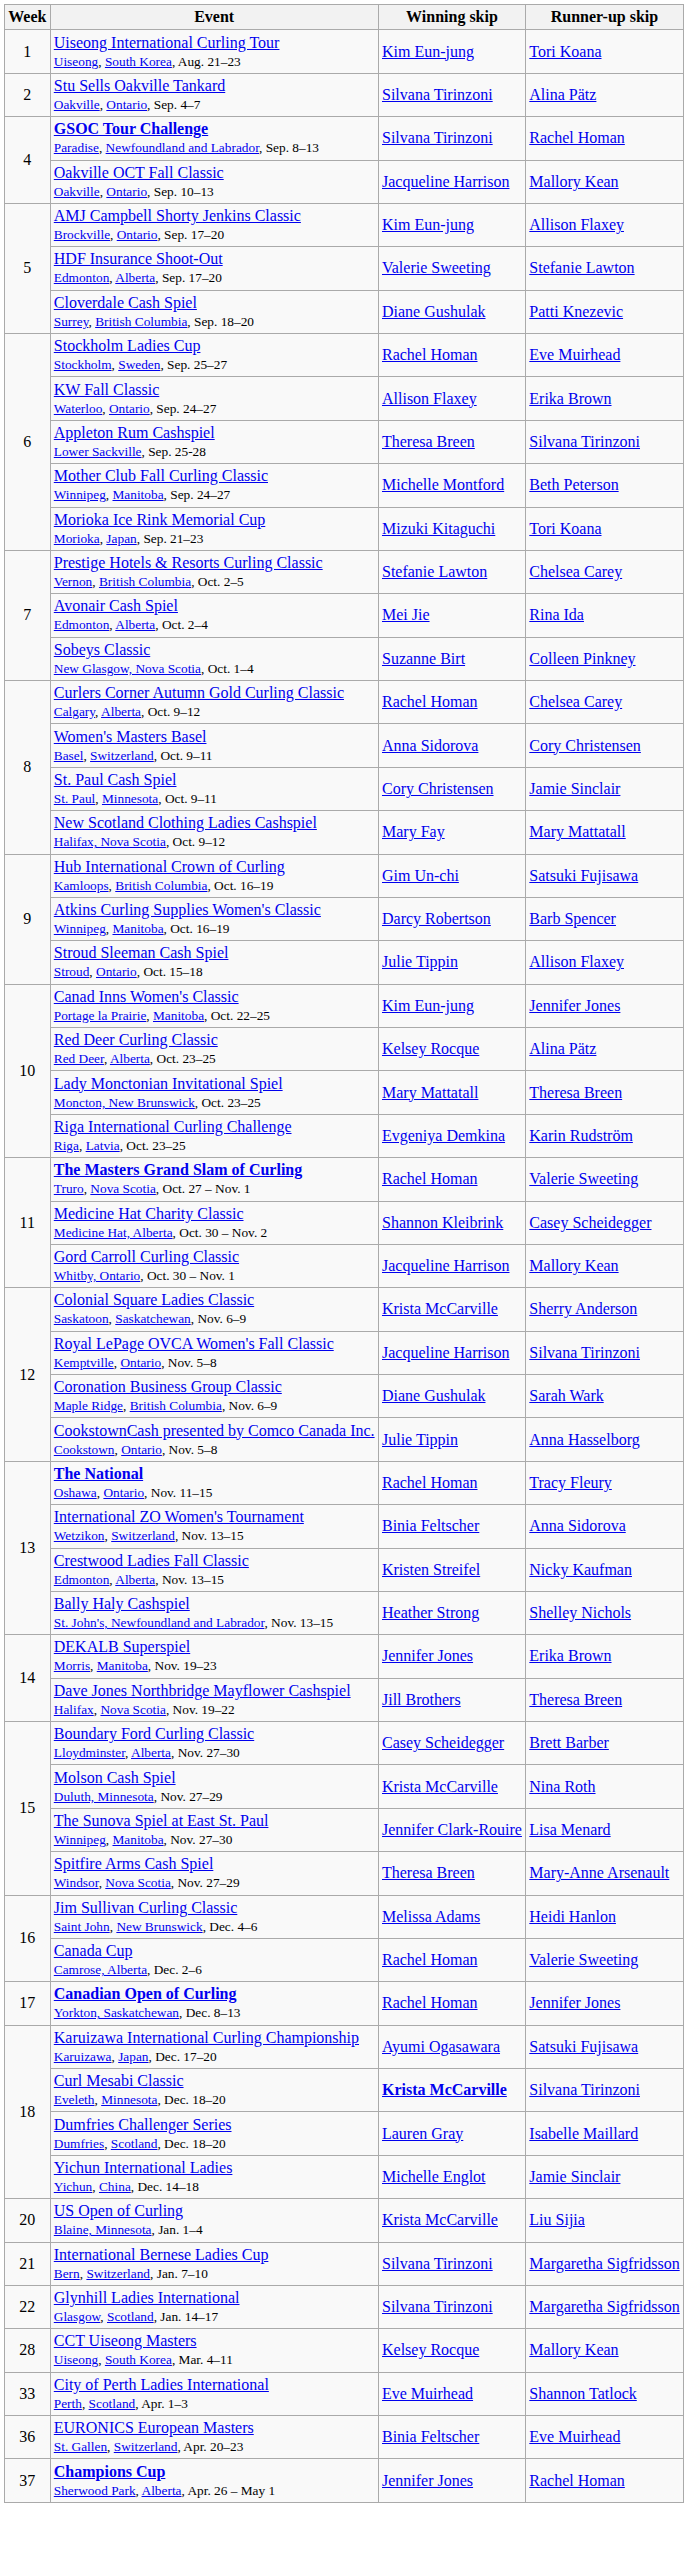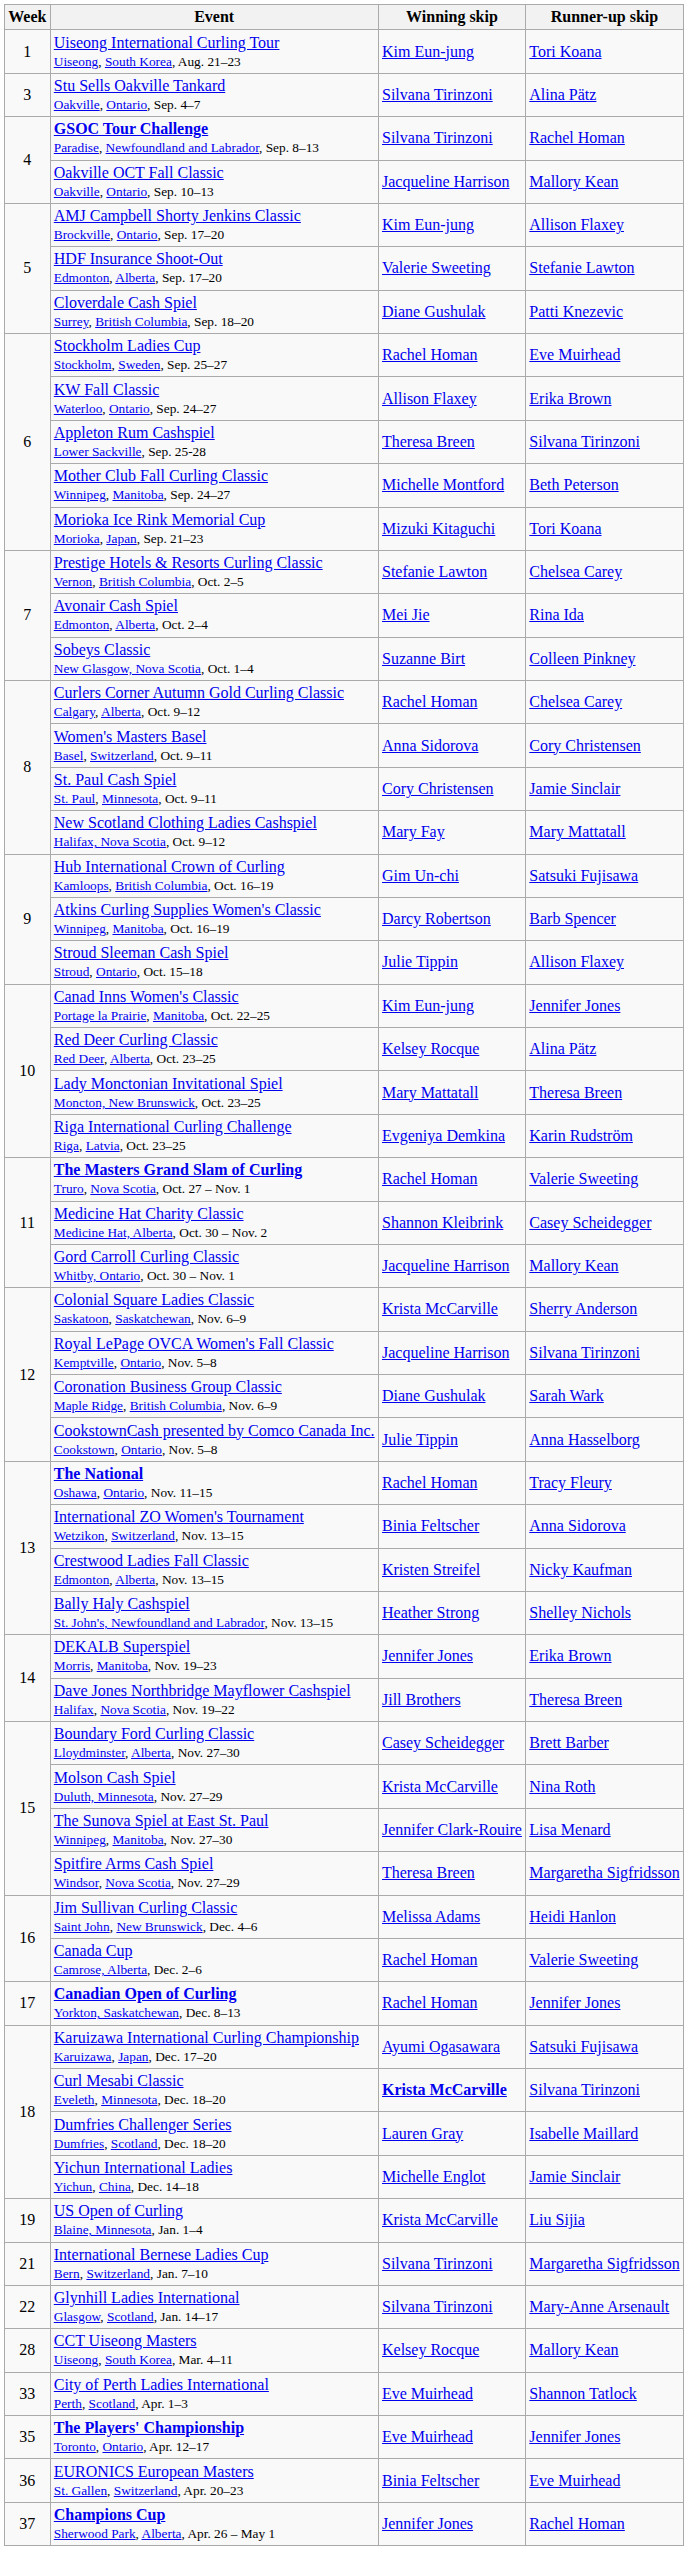 <table class="wikitable">
 <tr>
 <th>Week</th>
 <th>Event</th>
 <th>Winning skip</th>
 <th>Runner-up skip</th>
 </tr>
 <tr>
 <td align=center>1</td>
 <td><a href='#'>Uiseong International Curling Tour</a> <br> <small><a href='#'>Uiseong</a>, <a href='#'>South Korea</a>, Aug. 21–23</small></td>
 <td> <a href='#'>Kim Eun-jung</a></td>
 <td> <a href='#'>Tori Koana</a></td>
 </tr>
 <tr>
-<td align=center>2</td>
+<td align=center>3</td>
 <td><a href='#'>Stu Sells Oakville Tankard</a> <br> <small><a href='#'>Oakville</a>, <a href='#'>Ontario</a>, Sep. 4–7</small></td>
 <td> <a href='#'>Silvana Tirinzoni</a></td>
 <td> <a href='#'>Alina Pätz</a></td>
 </tr>
 <tr>
 <td align=center rowspan=2>4</td>
 <td><strong><a href='#'>GSOC Tour Challenge</a></strong> <br> <small><a href='#'>Paradise</a>, <a href='#'>Newfoundland and Labrador</a>, Sep. 8–13</small></td>
 <td> <a href='#'>Silvana Tirinzoni</a></td>
 <td> <a href='#'>Rachel Homan</a></td>
 </tr>
 <tr>
 <td><a href='#'>Oakville OCT Fall Classic</a> <br> <small><a href='#'>Oakville</a>, <a href='#'>Ontario</a>, Sep. 10–13</small></td>
 <td> <a href='#'>Jacqueline Harrison</a></td>
 <td> <a href='#'>Mallory Kean</a></td>
 </tr>
 <tr>
 <td align=center rowspan=3>5</td>
 <td><a href='#'>AMJ Campbell Shorty Jenkins Classic</a> <br> <small><a href='#'>Brockville</a>, <a href='#'>Ontario</a>, Sep. 17–20</small></td>
 <td> <a href='#'>Kim Eun-jung</a></td>
 <td> <a href='#'>Allison Flaxey</a></td>
 </tr>
 <tr>
 <td><a href='#'>HDF Insurance Shoot-Out</a> <br> <small><a href='#'>Edmonton</a>, <a href='#'>Alberta</a>, Sep. 17–20</small></td>
 <td> <a href='#'>Valerie Sweeting</a></td>
 <td> <a href='#'>Stefanie Lawton</a></td>
 </tr>
 <tr>
 <td><a href='#'>Cloverdale Cash Spiel</a> <br> <small><a href='#'>Surrey</a>, <a href='#'>British Columbia</a>, Sep. 18–20</small></td>
 <td> <a href='#'>Diane Gushulak</a></td>
 <td> <a href='#'>Patti Knezevic</a></td>
 </tr>
 <tr>
 <td align=center rowspan=5>6</td>
 <td><a href='#'>Stockholm Ladies Cup</a> <br> <small><a href='#'>Stockholm</a>, <a href='#'>Sweden</a>, Sep. 25–27</small></td>
 <td> <a href='#'>Rachel Homan</a></td>
 <td> <a href='#'>Eve Muirhead</a></td>
 </tr>
 <tr>
 <td><a href='#'>KW Fall Classic</a> <br> <small><a href='#'>Waterloo</a>, <a href='#'>Ontario</a>, Sep. 24–27</small></td>
 <td> <a href='#'>Allison Flaxey</a></td>
 <td> <a href='#'>Erika Brown</a></td>
 </tr>
 <tr>
 <td><a href='#'>Appleton Rum Cashspiel</a> <br> <small> <a href='#'>Lower Sackville</a>, Sep. 25-28</small></td>
 <td> <a href='#'>Theresa Breen</a></td>
 <td> <a href='#'>Silvana Tirinzoni</a></td>
 </tr>
 <tr>
 <td><a href='#'>Mother Club Fall Curling Classic</a> <br> <small><a href='#'>Winnipeg</a>, <a href='#'>Manitoba</a>, Sep. 24–27</small></td>
 <td> <a href='#'>Michelle Montford</a></td>
 <td> <a href='#'>Beth Peterson</a></td>
 </tr>
 <tr>
 <td><a href='#'>Morioka Ice Rink Memorial Cup</a> <br> <small><a href='#'>Morioka</a>, <a href='#'>Japan</a>, Sep. 21–23</small></td>
 <td> <a href='#'>Mizuki Kitaguchi</a></td>
 <td> <a href='#'>Tori Koana</a></td>
 </tr>
 <tr>
 <td align=center rowspan=3>7</td>
 <td><a href='#'>Prestige Hotels & Resorts Curling Classic</a> <br> <small><a href='#'>Vernon</a>, <a href='#'>British Columbia</a>, Oct. 2–5</small></td>
 <td> <a href='#'>Stefanie Lawton</a></td>
 <td> <a href='#'>Chelsea Carey</a></td>
 </tr>
 <tr>
 <td><a href='#'>Avonair Cash Spiel</a> <br> <small><a href='#'>Edmonton</a>, <a href='#'>Alberta</a>, Oct. 2–4</small></td>
 <td> <a href='#'>Mei Jie</a></td>
 <td> <a href='#'>Rina Ida</a></td>
 </tr>
 <tr>
 <td><a href='#'>Sobeys Classic</a> <br> <small><a href='#'>New Glasgow, Nova Scotia</a>, Oct. 1–4</small></td>
 <td> <a href='#'>Suzanne Birt</a></td>
 <td> <a href='#'>Colleen Pinkney</a></td>
 </tr>
 <tr>
 <td align=center rowspan=4>8</td>
 <td><a href='#'>Curlers Corner Autumn Gold Curling Classic</a> <br> <small><a href='#'>Calgary</a>, <a href='#'>Alberta</a>, Oct. 9–12</small></td>
 <td> <a href='#'>Rachel Homan</a></td>
 <td> <a href='#'>Chelsea Carey</a></td>
 </tr>
 <tr>
 <td><a href='#'>Women's Masters Basel</a> <br> <small><a href='#'>Basel</a>, <a href='#'>Switzerland</a>, Oct. 9–11</small></td>
 <td> <a href='#'>Anna Sidorova</a></td>
 <td> <a href='#'>Cory Christensen</a></td>
 </tr>
 <tr>
 <td><a href='#'>St. Paul Cash Spiel</a> <br> <small><a href='#'>St. Paul</a>, <a href='#'>Minnesota</a>, Oct. 9–11</small></td>
 <td> <a href='#'>Cory Christensen</a></td>
 <td> <a href='#'>Jamie Sinclair</a></td>
 </tr>
 <tr>
 <td><a href='#'>New Scotland Clothing Ladies Cashspiel</a> <br> <small><a href='#'>Halifax, Nova Scotia</a>, Oct. 9–12</small></td>
 <td> <a href='#'>Mary Fay</a></td>
 <td> <a href='#'>Mary Mattatall</a></td>
 </tr>
 <tr>
 <td align=center rowspan=3>9</td>
 <td><a href='#'>Hub International Crown of Curling</a> <br> <small><a href='#'>Kamloops</a>, <a href='#'>British Columbia</a>, Oct. 16–19</small></td>
 <td> <a href='#'>Gim Un-chi</a></td>
 <td> <a href='#'>Satsuki Fujisawa</a></td>
 </tr>
 <tr>
 <td><a href='#'>Atkins Curling Supplies Women's Classic</a> <br> <small><a href='#'>Winnipeg</a>, <a href='#'>Manitoba</a>, Oct. 16–19</small></td>
 <td> <a href='#'>Darcy Robertson</a></td>
 <td> <a href='#'>Barb Spencer</a></td>
 </tr>
 <tr>
 <td><a href='#'>Stroud Sleeman Cash Spiel</a> <br> <small><a href='#'>Stroud</a>, <a href='#'>Ontario</a>, Oct. 15–18</small></td>
 <td> <a href='#'>Julie Tippin</a></td>
 <td> <a href='#'>Allison Flaxey</a></td>
 </tr>
 <tr>
 <td align=center rowspan=4>10</td>
 <td><a href='#'>Canad Inns Women's Classic</a> <br> <small><a href='#'>Portage la Prairie</a>, <a href='#'>Manitoba</a>, Oct. 22–25</small></td>
 <td> <a href='#'>Kim Eun-jung</a></td>
 <td> <a href='#'>Jennifer Jones</a></td>
 </tr>
 <tr>
 <td><a href='#'>Red Deer Curling Classic</a> <br> <small><a href='#'>Red Deer</a>, <a href='#'>Alberta</a>, Oct. 23–25</small></td>
 <td> <a href='#'>Kelsey Rocque</a></td>
 <td> <a href='#'>Alina Pätz</a></td>
 </tr>
 <tr>
 <td><a href='#'>Lady Monctonian Invitational Spiel</a> <br> <small><a href='#'>Moncton, New Brunswick</a>, Oct. 23–25</small></td>
 <td> <a href='#'>Mary Mattatall</a></td>
 <td> <a href='#'>Theresa Breen</a></td>
 </tr>
 <tr>
 <td><a href='#'>Riga International Curling Challenge</a> <br> <small><a href='#'>Riga</a>, <a href='#'>Latvia</a>, Oct. 23–25</small></td>
 <td> <a href='#'>Evgeniya Demkina</a></td>
 <td> <a href='#'>Karin Rudström</a></td>
 </tr>
 <tr>
 <td align=center rowspan=3>11</td>
 <td><strong><a href='#'>The Masters Grand Slam of Curling</a></strong> <br> <small><a href='#'>Truro</a>, <a href='#'>Nova Scotia</a>, Oct. 27 – Nov. 1</small></td>
 <td> <a href='#'>Rachel Homan</a></td>
 <td> <a href='#'>Valerie Sweeting</a></td>
 </tr>
 <tr>
 <td><a href='#'>Medicine Hat Charity Classic</a> <br> <small><a href='#'>Medicine Hat, Alberta</a>, Oct. 30 – Nov. 2</small></td>
 <td> <a href='#'>Shannon Kleibrink</a></td>
 <td> <a href='#'>Casey Scheidegger</a></td>
 </tr>
 <tr>
 <td><a href='#'>Gord Carroll Curling Classic</a> <br> <small><a href='#'>Whitby, Ontario</a>, Oct. 30 – Nov. 1</small></td>
 <td> <a href='#'>Jacqueline Harrison</a></td>
 <td> <a href='#'>Mallory Kean</a></td>
 </tr>
 <tr>
 <td align=center rowspan=4>12</td>
 <td><a href='#'>Colonial Square Ladies Classic</a> <br> <small><a href='#'>Saskatoon</a>, <a href='#'>Saskatchewan</a>, Nov. 6–9</small></td>
 <td> <a href='#'>Krista McCarville</a></td>
 <td> <a href='#'>Sherry Anderson</a></td>
 </tr>
 <tr>
 <td><a href='#'>Royal LePage OVCA Women's Fall Classic</a> <br> <small><a href='#'>Kemptville</a>, <a href='#'>Ontario</a>, Nov. 5–8</small></td>
 <td> <a href='#'>Jacqueline Harrison</a></td>
 <td> <a href='#'>Silvana Tirinzoni</a></td>
 </tr>
 <tr>
 <td><a href='#'>Coronation Business Group Classic</a> <br> <small><a href='#'>Maple Ridge</a>, <a href='#'>British Columbia</a>, Nov. 6–9</small></td>
 <td> <a href='#'>Diane Gushulak</a></td>
 <td> <a href='#'>Sarah Wark</a></td>
 </tr>
 <tr>
 <td><a href='#'>CookstownCash presented by Comco Canada Inc.</a> <br> <small><a href='#'>Cookstown</a>, <a href='#'>Ontario</a>, Nov. 5–8</small></td>
 <td> <a href='#'>Julie Tippin</a></td>
 <td> <a href='#'>Anna Hasselborg</a></td>
 </tr>
 <tr>
 <td align=center rowspan=4>13</td>
 <td><strong><a href='#'>The National</a></strong> <br> <small><a href='#'>Oshawa</a>, <a href='#'>Ontario</a>, Nov. 11–15</small></td>
 <td> <a href='#'>Rachel Homan</a></td>
 <td> <a href='#'>Tracy Fleury</a></td>
 </tr>
 <tr>
 <td><a href='#'>International ZO Women's Tournament </a> <br> <small><a href='#'>Wetzikon</a>, <a href='#'>Switzerland</a>, Nov. 13–15</small></td>
 <td> <a href='#'>Binia Feltscher</a></td>
 <td> <a href='#'>Anna Sidorova</a></td>
 </tr>
 <tr>
 <td><a href='#'>Crestwood Ladies Fall Classic</a> <br> <small><a href='#'>Edmonton</a>, <a href='#'>Alberta</a>, Nov. 13–15</small></td>
 <td> <a href='#'>Kristen Streifel</a></td>
 <td> <a href='#'>Nicky Kaufman</a></td>
 </tr>
 <tr>
 <td><a href='#'>Bally Haly Cashspiel</a> <br> <small><a href='#'>St. John's, Newfoundland and Labrador</a>, Nov. 13–15</small></td>
 <td> <a href='#'>Heather Strong</a></td>
 <td> <a href='#'>Shelley Nichols</a></td>
 </tr>
 <tr>
 <td align=center rowspan=2>14</td>
 <td><a href='#'>DEKALB Superspiel</a> <br> <small><a href='#'>Morris</a>, <a href='#'>Manitoba</a>, Nov. 19–23</small></td>
 <td> <a href='#'>Jennifer Jones</a></td>
 <td> <a href='#'>Erika Brown</a></td>
 </tr>
 <tr>
 <td><a href='#'>Dave Jones Northbridge Mayflower Cashspiel</a> <br> <small><a href='#'>Halifax</a>, <a href='#'>Nova Scotia</a>, Nov. 19–22</small></td>
 <td> <a href='#'>Jill Brothers</a></td>
 <td> <a href='#'>Theresa Breen</a></td>
 </tr>
 <tr>
 <td align=center rowspan=4>15</td>
 <td><a href='#'>Boundary Ford Curling Classic</a> <br> <small><a href='#'>Lloydminster</a>, <a href='#'>Alberta</a>, Nov. 27–30</small></td>
 <td> <a href='#'>Casey Scheidegger</a></td>
 <td> <a href='#'>Brett Barber</a></td>
 </tr>
 <tr>
 <td><a href='#'>Molson Cash Spiel</a> <br> <small><a href='#'>Duluth, Minnesota</a>, Nov. 27–29</small></td>
 <td> <a href='#'>Krista McCarville</a></td>
 <td> <a href='#'>Nina Roth</a></td>
 </tr>
 <tr>
 <td><a href='#'>The Sunova Spiel at East St. Paul</a> <br> <small><a href='#'>Winnipeg</a>, <a href='#'>Manitoba</a>, Nov. 27–30</small></td>
 <td> <a href='#'>Jennifer Clark-Rouire</a></td>
 <td> <a href='#'>Lisa Menard</a></td>
 </tr>
 <tr>
 <td><a href='#'>Spitfire Arms Cash Spiel</a> <br> <small><a href='#'>Windsor</a>, <a href='#'>Nova Scotia</a>, Nov. 27–29</small></td>
 <td> <a href='#'>Theresa Breen</a></td>
-<td> <a href='#'>Mary-Anne Arsenault</a></td>
+<td> <a href='#'>Margaretha Sigfridsson</a></td>
 </tr>
 <tr>
 <td align=center rowspan=2>16</td>
 <td><a href='#'>Jim Sullivan Curling Classic</a> <br> <small><a href='#'>Saint John</a>, <a href='#'>New Brunswick</a>, Dec. 4–6</small></td>
 <td> <a href='#'>Melissa Adams</a></td>
 <td> <a href='#'>Heidi Hanlon</a></td>
 </tr>
 <tr>
 <td><a href='#'>Canada Cup</a> <br> <small><a href='#'>Camrose, Alberta</a>, Dec. 2–6</small></td>
 <td> <a href='#'>Rachel Homan</a></td>
 <td> <a href='#'>Valerie Sweeting</a></td>
 </tr>
 <tr>
 <td align=center>17</td>
 <td><strong><a href='#'>Canadian Open of Curling</a></strong> <br> <small><a href='#'>Yorkton, Saskatchewan</a>, Dec. 8–13</small></td>
 <td> <a href='#'>Rachel Homan</a></td>
 <td> <a href='#'>Jennifer Jones</a></td>
 </tr>
 <tr>
 <td align=center rowspan=4>18</td>
 <td><a href='#'>Karuizawa International Curling Championship</a> <br> <small><a href='#'>Karuizawa</a>, <a href='#'>Japan</a>, Dec. 17–20</small></td>
 <td> <a href='#'>Ayumi Ogasawara</a></td>
 <td> <a href='#'>Satsuki Fujisawa</a></td>
 </tr>
 <tr>
 <td><a href='#'>Curl Mesabi Classic</a> <br> <small><a href='#'>Eveleth</a>, <a href='#'>Minnesota</a>, Dec. 18–20</small></td>
 <td><strong> <a href='#'>Krista McCarville</a></strong></td>
 <td> <a href='#'>Silvana Tirinzoni</a></td>
 </tr>
 <tr>
 <td><a href='#'>Dumfries Challenger Series</a> <br> <small><a href='#'>Dumfries</a>, <a href='#'>Scotland</a>, Dec. 18–20</small></td>
 <td> <a href='#'>Lauren Gray</a></td>
 <td> <a href='#'>Isabelle Maillard</a></td>
 </tr>
 <tr>
 <td><a href='#'>Yichun International Ladies</a> <br> <small><a href='#'>Yichun</a>, <a href='#'>China</a>, Dec. 14–18</small></td>
 <td> <a href='#'>Michelle Englot</a></td>
 <td> <a href='#'>Jamie Sinclair</a></td>
 </tr>
 <tr>
-<td align=center>20</td>
+<td align=center>19</td>
 <td><a href='#'>US Open of Curling</a> <br> <small><a href='#'>Blaine, Minnesota</a>, Jan. 1–4</small></td>
 <td> <a href='#'>Krista McCarville</a></td>
 <td> <a href='#'>Liu Sijia</a></td>
 </tr>
 <tr>
 <td align=center>21</td>
 <td><a href='#'>International Bernese Ladies Cup</a> <br> <small><a href='#'>Bern</a>, <a href='#'>Switzerland</a>, Jan. 7–10</small></td>
 <td> <a href='#'>Silvana Tirinzoni</a></td>
 <td> <a href='#'>Margaretha Sigfridsson</a></td>
 </tr>
 <tr>
 <td align=center>22</td>
 <td><a href='#'>Glynhill Ladies International</a> <br> <small><a href='#'>Glasgow</a>, <a href='#'>Scotland</a>, Jan. 14–17</small></td>
 <td> <a href='#'>Silvana Tirinzoni</a></td>
-<td> <a href='#'>Margaretha Sigfridsson</a></td>
+<td> <a href='#'>Mary-Anne Arsenault</a></td>
 </tr>
 <tr>
 <td align=center>28</td>
 <td><a href='#'>CCT Uiseong Masters</a> <br> <small><a href='#'>Uiseong</a>, <a href='#'>South Korea</a>, Mar. 4–11</small></td>
 <td> <a href='#'>Kelsey Rocque</a></td>
 <td> <a href='#'>Mallory Kean</a></td>
 </tr>
 <tr>
 <td align=center>33</td>
 <td><a href='#'>City of Perth Ladies International</a> <br> <small><a href='#'>Perth</a>, <a href='#'>Scotland</a>, Apr. 1–3</small></td>
 <td> <a href='#'>Eve Muirhead</a></td>
 <td> <a href='#'>Shannon Tatlock</a></td>
 </tr>
 <tr>
+<td align=center>35</td>
+<td><strong><a href='#'>The Players' Championship</a></strong> <br> <small><a href='#'>Toronto</a>, <a href='#'>Ontario</a>, Apr. 12–17</small></td>
+<td> <a href='#'>Eve Muirhead</a></td>
+<td> <a href='#'>Jennifer Jones</a></td>
+</tr>
+<tr>
 <td align=center>36</td>
 <td><a href='#'>EURONICS European Masters</a> <br> <small><a href='#'>St. Gallen</a>, <a href='#'>Switzerland</a>, Apr. 20–23</small></td>
 <td> <a href='#'>Binia Feltscher</a></td>
 <td> <a href='#'>Eve Muirhead</a></td>
 </tr>
 <tr>
 <td align=center>37</td>
 <td><strong><a href='#'>Champions Cup</a></strong> <br> <small><a href='#'>Sherwood Park</a>, <a href='#'>Alberta</a>, Apr. 26 – May 1</small></td>
 <td> <a href='#'>Jennifer Jones</a></td>
 <td> <a href='#'>Rachel Homan</a></td>
 </tr>
 </table>
